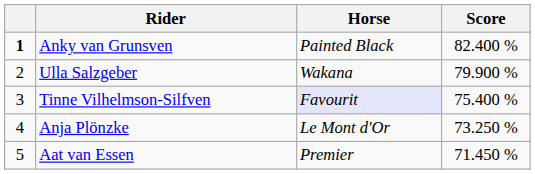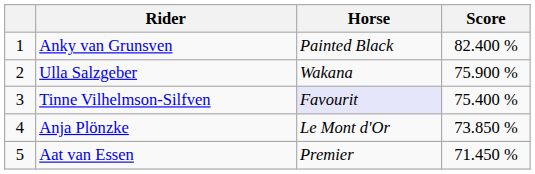 <table class="wikitable" style="font-size: 90%">
 <tr>
 <th width=20></th>
 <th width=220>Rider</th>
 <th width=120>Horse</th>
 <th width=70>Score</th>
 </tr>
 <tr>
-<td align=center><strong>1</strong></td>
+<td align=center>1</td>
 <td> <a href='#'>Anky van Grunsven</a></td>
 <td><em>Painted Black</em></td>
 <td align=center>82.400 %</td>
 </tr>
 <tr>
 <td align=center>2</td>
 <td> <a href='#'>Ulla Salzgeber</a></td>
 <td><em>Wakana</em></td>
-<td align=center>79.900 %</td>
+<td align=center>75.900 %</td>
 </tr>
 <tr>
 <td align=center>3</td>
 <td> <a href='#'>Tinne Vilhelmson-Silfven</a></td>
 <td style="background: lavender;"><em>Favourit</em></td>
 <td align=center>75.400 %</td>
 </tr>
 <tr>
 <td align=center>4</td>
 <td> <a href='#'>Anja Plönzke</a></td>
 <td><em>Le Mont d'Or</em></td>
-<td align=center>73.250 %</td>
+<td align=center>73.850 %</td>
 </tr>
 <tr>
 <td align=center>5</td>
 <td> <a href='#'>Aat van Essen</a></td>
 <td><em>Premier</em></td>
 <td align=center>71.450 %</td>
 </tr>
 </table>
